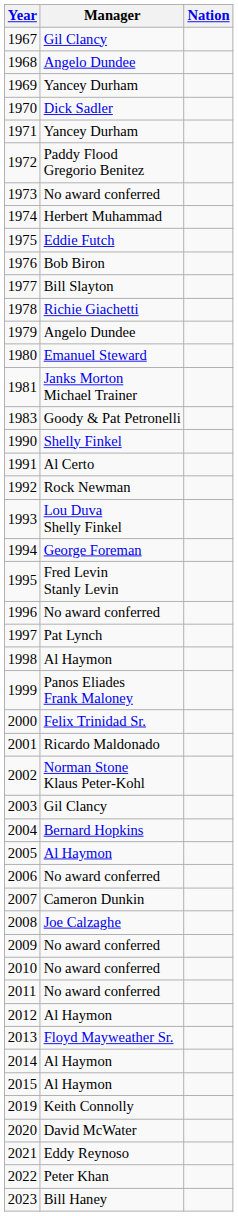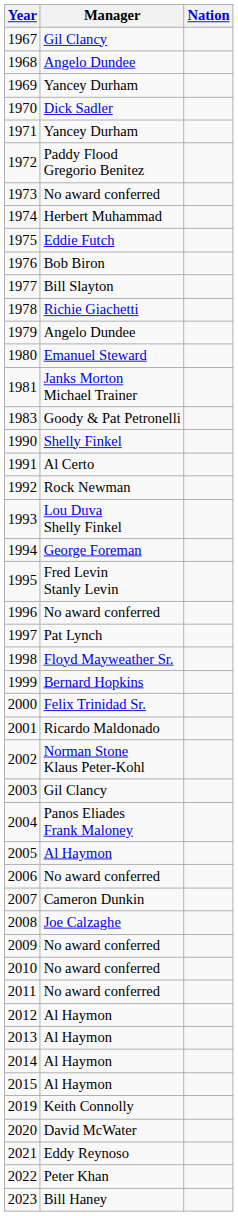 <table class="wikitable">
 <tr style="white-space: nowrap;">
 <th><a href='#'>Year</a></th>
 <th>Manager</th>
 <th><a href='#'>Nation</a></th>
 </tr>
 <tr>
 <td>1967</td>
 <td><a href='#'>Gil Clancy</a></td>
 <td></td>
 </tr>
 <tr>
 <td>1968</td>
 <td><a href='#'>Angelo Dundee</a></td>
 <td></td>
 </tr>
 <tr>
 <td>1969</td>
 <td>Yancey Durham</td>
 <td></td>
 </tr>
 <tr>
 <td>1970</td>
 <td><a href='#'>Dick Sadler</a></td>
 <td></td>
 </tr>
 <tr>
 <td>1971</td>
 <td>Yancey Durham </td>
 <td></td>
 </tr>
 <tr>
 <td>1972</td>
 <td>Paddy Flood<br>Gregorio Benitez</td>
 <td><br></td>
 </tr>
 <tr>
 <td>1973</td>
 <td>No award conferred</td>
 <td></td>
 </tr>
 <tr>
 <td>1974</td>
 <td>Herbert Muhammad</td>
 <td></td>
 </tr>
 <tr>
 <td>1975</td>
 <td><a href='#'>Eddie Futch</a></td>
 <td></td>
 </tr>
 <tr>
 <td>1976</td>
 <td>Bob Biron</td>
 <td></td>
 </tr>
 <tr>
 <td>1977</td>
 <td>Bill Slayton</td>
 <td></td>
 </tr>
 <tr>
 <td>1978</td>
 <td><a href='#'>Richie Giachetti</a></td>
 <td></td>
 </tr>
 <tr>
 <td>1979</td>
 <td>Angelo Dundee </td>
 <td></td>
 </tr>
 <tr>
 <td>1980</td>
 <td><a href='#'>Emanuel Steward</a></td>
 <td></td>
 </tr>
 <tr>
 <td>1981</td>
 <td><a href='#'>Janks Morton</a><br>Michael Trainer</td>
 <td><br></td>
 </tr>
 <tr>
 <td>1983</td>
 <td>Goody & Pat Petronelli</td>
 <td></td>
 </tr>
 <tr>
 <td>1990</td>
 <td><a href='#'>Shelly Finkel</a></td>
 <td></td>
 </tr>
 <tr>
 <td>1991</td>
 <td>Al Certo</td>
 <td></td>
 </tr>
 <tr>
 <td>1992</td>
 <td>Rock Newman</td>
 <td></td>
 </tr>
 <tr>
 <td>1993</td>
 <td><a href='#'>Lou Duva</a><br>Shelly Finkel </td>
 <td><br></td>
 </tr>
 <tr>
 <td>1994</td>
 <td><a href='#'>George Foreman</a></td>
 <td></td>
 </tr>
 <tr>
 <td>1995</td>
 <td>Fred Levin<br>Stanly Levin</td>
 <td><br></td>
 </tr>
 <tr>
 <td>1996</td>
 <td>No award conferred</td>
 <td></td>
 </tr>
 <tr>
 <td>1997</td>
 <td>Pat Lynch</td>
 <td></td>
 </tr>
 <tr>
 <td>1998</td>
-<td>Al Haymon </td>
+<td><a href='#'>Floyd Mayweather Sr.</a></td>
 <td></td>
 </tr>
 <tr>
 <td>1999</td>
-<td>Panos Eliades<br><a href='#'>Frank Maloney</a></td>
+<td><a href='#'>Bernard Hopkins</a></td>
 <td><br></td>
 </tr>
 <tr>
 <td>2000</td>
 <td><a href='#'>Felix Trinidad Sr.</a></td>
 <td></td>
 </tr>
 <tr>
 <td>2001</td>
 <td>Ricardo Maldonado</td>
 <td></td>
 </tr>
 <tr>
 <td>2002</td>
 <td><a href='#'>Norman Stone</a><br>Klaus Peter-Kohl</td>
 <td><br></td>
 </tr>
 <tr>
 <td>2003</td>
 <td>Gil Clancy </td>
 <td></td>
 </tr>
 <tr>
 <td>2004</td>
-<td><a href='#'>Bernard Hopkins</a></td>
+<td>Panos Eliades<br><a href='#'>Frank Maloney</a></td>
 <td></td>
 </tr>
 <tr>
 <td>2005</td>
 <td><a href='#'>Al Haymon</a></td>
 <td></td>
 </tr>
 <tr>
 <td>2006</td>
 <td>No award conferred</td>
 <td></td>
 </tr>
 <tr>
 <td>2007</td>
 <td>Cameron Dunkin</td>
 <td></td>
 </tr>
 <tr>
 <td>2008</td>
 <td><a href='#'>Joe Calzaghe</a></td>
 <td></td>
 </tr>
 <tr>
 <td>2009</td>
 <td>No award conferred</td>
 <td></td>
 </tr>
 <tr>
 <td>2010</td>
 <td>No award conferred</td>
 <td></td>
 </tr>
 <tr>
 <td>2011</td>
 <td>No award conferred</td>
 <td></td>
 </tr>
 <tr>
 <td>2012</td>
 <td>Al Haymon </td>
 <td></td>
 </tr>
 <tr>
 <td>2013</td>
-<td><a href='#'>Floyd Mayweather Sr.</a></td>
+<td>Al Haymon </td>
 <td></td>
 </tr>
 <tr>
 <td>2014</td>
 <td>Al Haymon </td>
 <td></td>
 </tr>
 <tr>
 <td>2015</td>
 <td>Al Haymon </td>
 <td></td>
 </tr>
 <tr>
 <td>2019</td>
 <td>Keith Connolly</td>
 <td></td>
 </tr>
 <tr>
 <td>2020</td>
 <td>David McWater</td>
 <td></td>
 </tr>
 <tr>
 <td>2021</td>
 <td>Eddy Reynoso</td>
 <td></td>
 </tr>
 <tr>
 <td>2022</td>
 <td>Peter Khan</td>
 <td></td>
 </tr>
 <tr>
 <td>2023</td>
 <td>Bill Haney</td>
 <td></td>
 </tr>
 </table>
